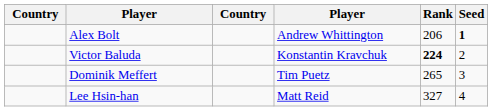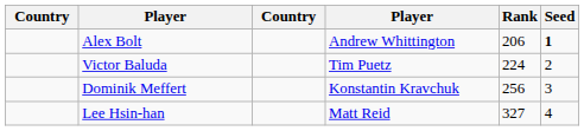 <table class="sortable wikitable">
 <tr>
 <th width="70">Country</th>
 <th width="175">Player</th>
 <th width="70">Country</th>
 <th width="175">Player</th>
 <th>Rank</th>
 <th>Seed</th>
 </tr>
 <tr>
 <td></td>
 <td><a href='#'>Alex Bolt</a></td>
 <td></td>
 <td><a href='#'>Andrew Whittington</a></td>
 <td>206</td>
 <td><strong>1</strong></td>
 </tr>
 <tr>
 <td></td>
 <td><a href='#'>Victor Baluda</a></td>
 <td></td>
-<td><a href='#'>Konstantin Kravchuk</a></td>
-<td><strong>224</strong></td>
+<td><a href='#'>Tim Puetz</a></td>
+<td>224</td>
 <td>2</td>
 </tr>
 <tr>
 <td></td>
 <td><a href='#'>Dominik Meffert</a></td>
 <td></td>
-<td><a href='#'>Tim Puetz</a></td>
-<td>265</td>
+<td><a href='#'>Konstantin Kravchuk</a></td>
+<td>256</td>
 <td>3</td>
 </tr>
 <tr>
 <td></td>
 <td><a href='#'>Lee Hsin-han</a></td>
 <td></td>
 <td><a href='#'>Matt Reid</a></td>
 <td>327</td>
 <td>4</td>
 </tr>
 </table>
